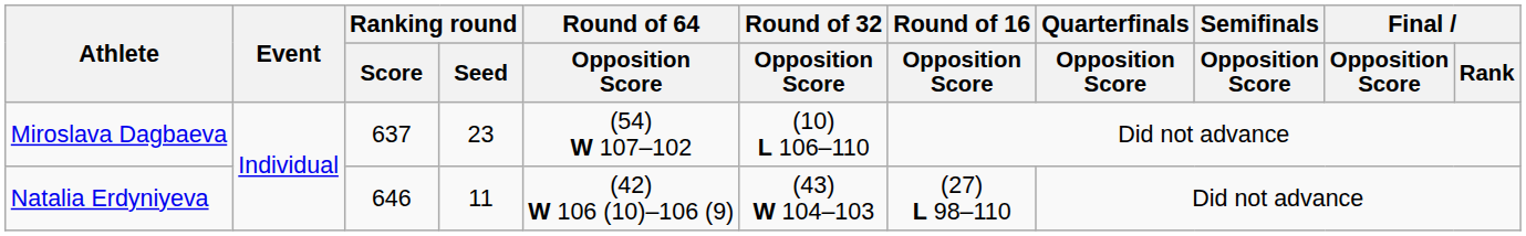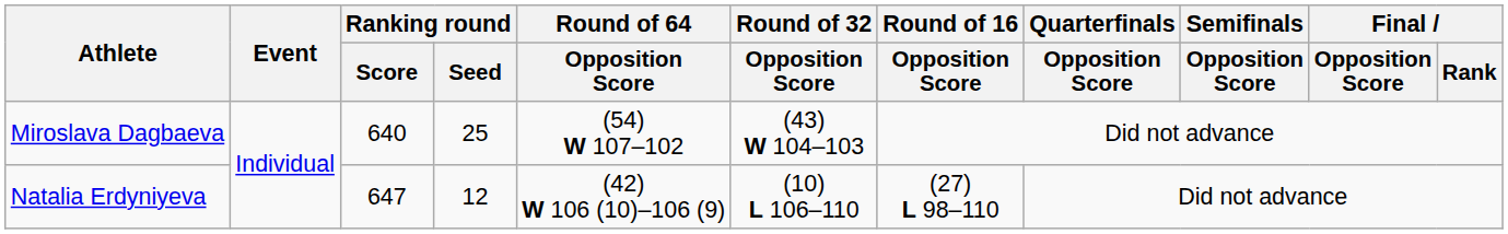 <table class="wikitable" style="font-size:90%">
 <tr>
 <th rowspan="2">Athlete</th>
 <th rowspan="2">Event</th>
 <th colspan="2">Ranking round</th>
 <th>Round of 64</th>
 <th>Round of 32</th>
 <th>Round of 16</th>
 <th>Quarterfinals</th>
 <th>Semifinals</th>
 <th colspan="2">Final / </th>
 </tr>
 <tr style="font-size:95%">
 <th>Score</th>
 <th>Seed</th>
 <th>Opposition<br>Score</th>
 <th>Opposition<br>Score</th>
 <th>Opposition<br>Score</th>
 <th>Opposition<br>Score</th>
 <th>Opposition<br>Score</th>
 <th>Opposition<br>Score</th>
 <th>Rank</th>
 </tr>
 <tr align=center>
 <td align=left><a href='#'>Miroslava Dagbaeva</a></td>
 <td align=left rowspan=2><a href='#'>Individual</a></td>
-<td>637</td>
-<td>23</td>
+<td>640</td>
+<td>25</td>
 <td> (54)<br><strong>W</strong> 107–102</td>
-<td> (10)<br><strong>L</strong>  106–110</td>
+<td> (43)<br><strong>W</strong>  104–103</td>
 <td colspan=5>Did not advance</td>
 </tr>
 <tr align=center>
 <td align=left><a href='#'>Natalia Erdyniyeva</a></td>
-<td>646</td>
-<td>11</td>
+<td>647</td>
+<td>12</td>
 <td> (42)<br><strong>W</strong> 106 (10)–106 (9)</td>
-<td> (43)<br><strong>W</strong>  104–103</td>
+<td> (10)<br><strong>L</strong>  106–110</td>
 <td> (27)<br><strong>L</strong>  98–110</td>
 <td colspan=4>Did not advance</td>
 </tr>
 </table>
